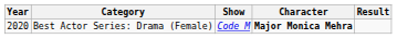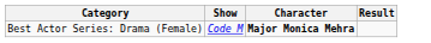 <table class="wikitable sortable">
 <tr>
-<th>Year</th>
 <th>Category</th>
 <th>Show</th>
 <th>Character</th>
 <th>Result</th>
 </tr>
 <tr>
-<td>2020</td>
 <td>Best Actor Series: Drama (Female)</td>
 <td><em><a href='#'>Code M</a></em></td>
 <td><strong>Major Monica Mehra</strong></td>
 <td></td>
 </tr>
 </table>
